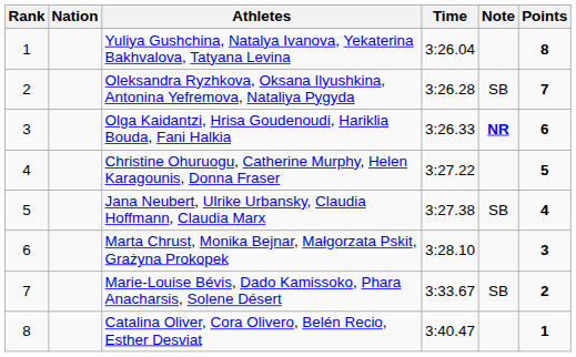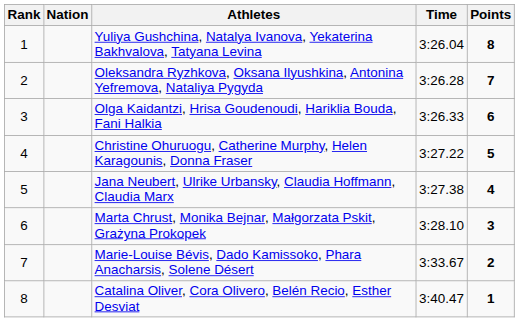 <table class="wikitable sortable" style="text-align:center">
 <tr>
 <th>Rank</th>
 <th>Nation</th>
 <th>Athletes</th>
 <th>Time</th>
-<th>Note</th>
 <th>Points</th>
 </tr>
 <tr>
 <td>1</td>
 <td align=left></td>
 <td align=left><a href='#'>Yuliya Gushchina</a>, <a href='#'>Natalya Ivanova</a>, <a href='#'>Yekaterina Bakhvalova</a>, <a href='#'>Tatyana Levina</a></td>
 <td>3:26.04</td>
-<td></td>
 <td><strong>8</strong></td>
 </tr>
 <tr>
 <td>2</td>
 <td align=left></td>
 <td align=left><a href='#'>Oleksandra Ryzhkova</a>, <a href='#'>Oksana Ilyushkina</a>, <a href='#'>Antonina Yefremova</a>, <a href='#'>Nataliya Pygyda</a></td>
 <td>3:26.28</td>
-<td>SB</td>
 <td><strong>7</strong></td>
 </tr>
 <tr>
 <td>3</td>
 <td align=left></td>
 <td align=left><a href='#'>Olga Kaidantzi</a>, <a href='#'>Hrisa Goudenoudi</a>, <a href='#'>Hariklia Bouda</a>, <a href='#'>Fani Halkia</a></td>
 <td>3:26.33</td>
-<td><strong><a href='#'>NR</a></strong></td>
 <td><strong>6</strong></td>
 </tr>
 <tr>
 <td>4</td>
 <td align=left></td>
 <td align=left><a href='#'>Christine Ohuruogu</a>, <a href='#'>Catherine Murphy</a>, <a href='#'>Helen Karagounis</a>, <a href='#'>Donna Fraser</a></td>
 <td>3:27.22</td>
-<td></td>
 <td><strong>5</strong></td>
 </tr>
 <tr>
 <td>5</td>
 <td align=left></td>
 <td align=left><a href='#'>Jana Neubert</a>, <a href='#'>Ulrike Urbansky</a>, <a href='#'>Claudia Hoffmann</a>, <a href='#'>Claudia Marx</a></td>
 <td>3:27.38</td>
-<td>SB</td>
 <td><strong>4</strong></td>
 </tr>
 <tr>
 <td>6</td>
 <td align=left></td>
 <td align=left><a href='#'>Marta Chrust</a>, <a href='#'>Monika Bejnar</a>, <a href='#'>Małgorzata Pskit</a>, <a href='#'>Grażyna Prokopek</a></td>
 <td>3:28.10</td>
-<td></td>
 <td><strong>3</strong></td>
 </tr>
 <tr>
 <td>7</td>
 <td align=left></td>
 <td align=left><a href='#'>Marie-Louise Bévis</a>, <a href='#'>Dado Kamissoko</a>, <a href='#'>Phara Anacharsis</a>, <a href='#'>Solene Désert</a></td>
 <td>3:33.67</td>
-<td>SB</td>
 <td><strong>2</strong></td>
 </tr>
 <tr>
 <td>8</td>
 <td align=left></td>
 <td align=left><a href='#'>Catalina Oliver</a>, <a href='#'>Cora Olivero</a>, <a href='#'>Belén Recio</a>, <a href='#'>Esther Desviat</a></td>
 <td>3:40.47</td>
-<td></td>
 <td><strong>1</strong></td>
 </tr>
 </table>
